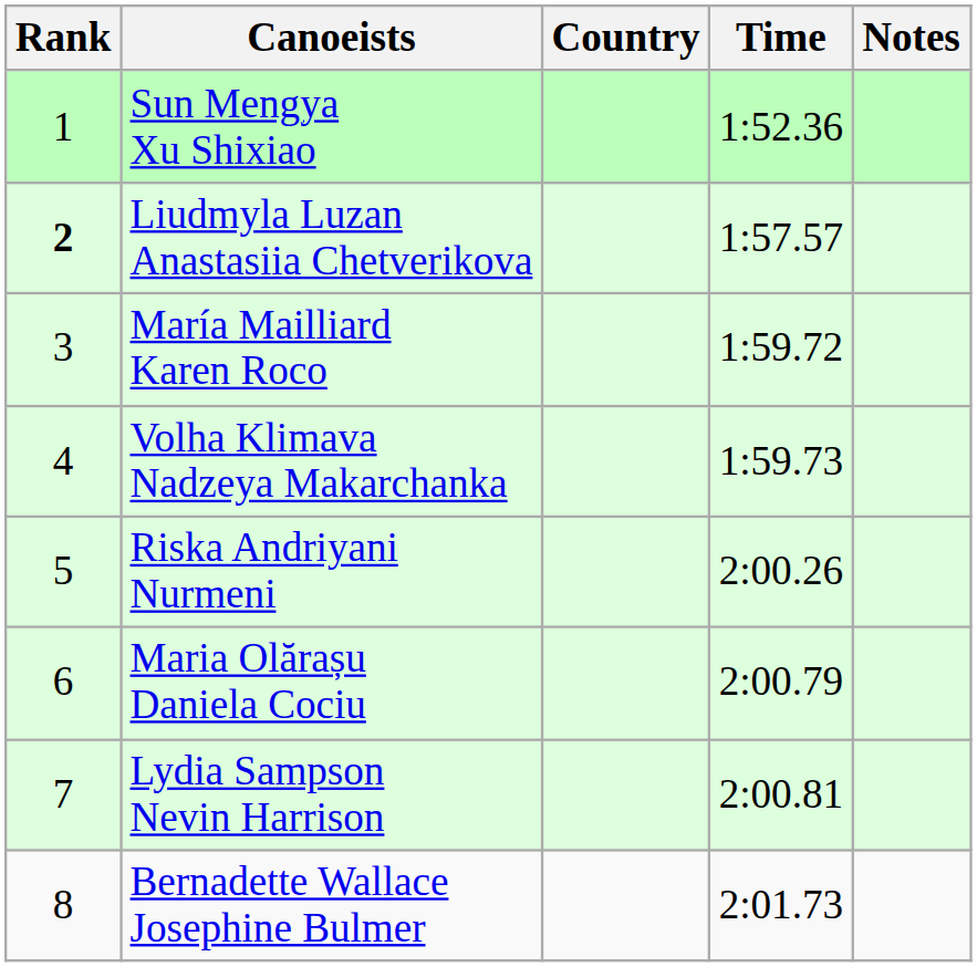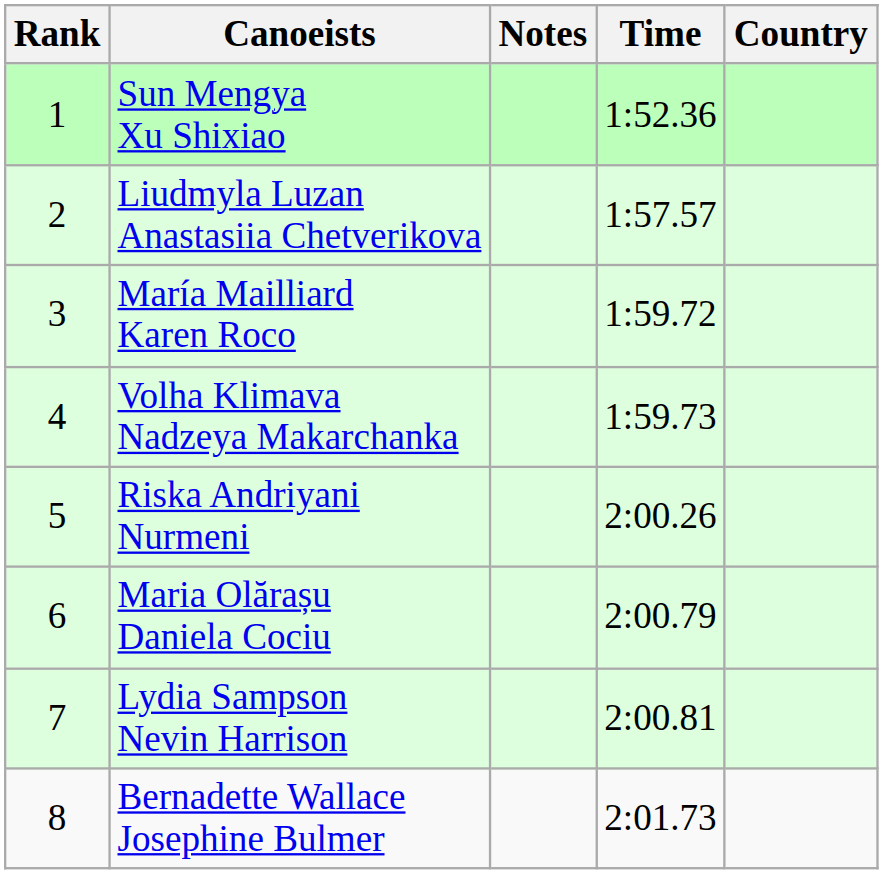 <table class="wikitable" style="text-align:center">
 <tr>
 <th>Rank</th>
 <th>Canoeists</th>
+<th>Notes</th>
+<th>Time</th>
 <th>Country</th>
-<th>Time</th>
-<th>Notes</th>
 </tr>
 <tr bgcolor=bbffbb>
 <td>1</td>
 <td align="left"><a href='#'>Sun Mengya</a><br><a href='#'>Xu Shixiao</a></td>
+<td></td>
+<td>1:52.36</td>
 <td align="left"></td>
-<td>1:52.36</td>
-<td></td>
 </tr>
 <tr bgcolor=ddffdd>
-<td><strong>2</strong></td>
+<td>2</td>
 <td align="left"><a href='#'>Liudmyla Luzan</a><br><a href='#'>Anastasiia Chetverikova</a></td>
+<td></td>
+<td>1:57.57</td>
 <td align="left"></td>
-<td>1:57.57</td>
-<td></td>
 </tr>
 <tr bgcolor=ddffdd>
 <td>3</td>
 <td align="left"><a href='#'>María Mailliard</a><br><a href='#'>Karen Roco</a></td>
+<td></td>
+<td>1:59.72</td>
 <td align="left"></td>
-<td>1:59.72</td>
-<td></td>
 </tr>
 <tr bgcolor=ddffdd>
 <td>4</td>
 <td align="left"><a href='#'>Volha Klimava</a><br><a href='#'>Nadzeya Makarchanka</a></td>
+<td></td>
+<td>1:59.73</td>
 <td align="left"></td>
-<td>1:59.73</td>
-<td></td>
 </tr>
 <tr bgcolor=ddffdd>
 <td>5</td>
 <td align="left"><a href='#'>Riska Andriyani</a><br><a href='#'>Nurmeni</a></td>
+<td></td>
+<td>2:00.26</td>
 <td align="left"></td>
-<td>2:00.26</td>
-<td></td>
 </tr>
 <tr bgcolor=ddffdd>
 <td>6</td>
 <td align="left"><a href='#'>Maria Olărașu</a><br><a href='#'>Daniela Cociu</a></td>
+<td></td>
+<td>2:00.79</td>
 <td align="left"></td>
-<td>2:00.79</td>
-<td></td>
 </tr>
 <tr bgcolor=ddffdd>
 <td>7</td>
 <td align="left"><a href='#'>Lydia Sampson</a><br><a href='#'>Nevin Harrison</a></td>
+<td></td>
+<td>2:00.81</td>
 <td align="left"></td>
-<td>2:00.81</td>
-<td></td>
 </tr>
 <tr>
 <td>8</td>
 <td align="left"><a href='#'>Bernadette Wallace</a><br><a href='#'>Josephine Bulmer</a></td>
+<td></td>
+<td>2:01.73</td>
 <td align="left"></td>
-<td>2:01.73</td>
-<td></td>
 </tr>
 </table>
